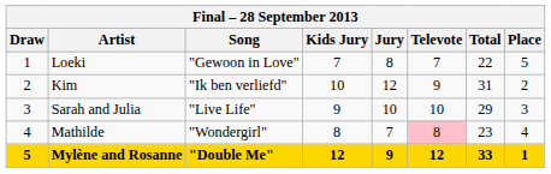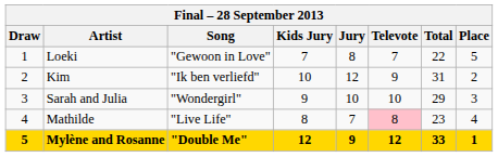 <table class="sortable wikitable" style="margin: 1em auto 1em auto; text-align:center;">
 <tr>
 <th colspan="8">Final – 28 September 2013</th>
 </tr>
 <tr bgcolor="#CCCCCC">
 <th>Draw</th>
 <th>Artist</th>
 <th>Song</th>
 <th>Kids Jury</th>
 <th>Jury</th>
 <th>Televote</th>
 <th>Total</th>
 <th>Place</th>
 </tr>
 <tr>
 <td>1</td>
 <td align="left">Loeki</td>
 <td align="left">"Gewoon in Love"</td>
 <td>7</td>
 <td>8</td>
 <td>7</td>
 <td>22</td>
 <td>5</td>
 </tr>
 <tr>
 <td>2</td>
 <td align="left">Kim</td>
 <td align="left">"Ik ben verliefd"</td>
 <td>10</td>
 <td>12</td>
 <td>9</td>
 <td>31</td>
 <td>2</td>
 </tr>
 <tr>
 <td>3</td>
 <td align="left">Sarah and Julia</td>
-<td align="left">"Live Life"</td>
+<td align="left">"Wondergirl"</td>
 <td>9</td>
 <td>10</td>
 <td>10</td>
 <td>29</td>
 <td>3</td>
 </tr>
 <tr>
 <td>4</td>
 <td align="left">Mathilde</td>
-<td align="left">"Wondergirl"</td>
+<td align="left">"Live Life"</td>
 <td>8</td>
 <td>7</td>
 <td style="background: pink;">8</td>
 <td>23</td>
 <td>4</td>
 </tr>
 <tr style="font-weight:bold; background:gold;">
 <td>5</td>
 <td align="left"><strong>Mylène and Rosanne</strong></td>
 <td align="left">"<strong>Double Me"</strong></td>
 <td><strong>12</strong></td>
 <td><strong>9</strong></td>
 <td><strong>12</strong></td>
 <td><strong>33</strong></td>
 <td><strong>1</strong></td>
 </tr>
 </table>
